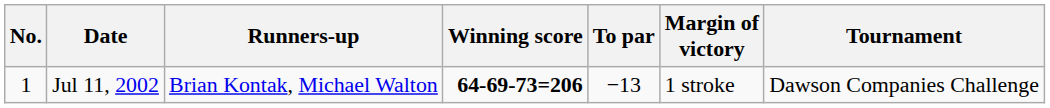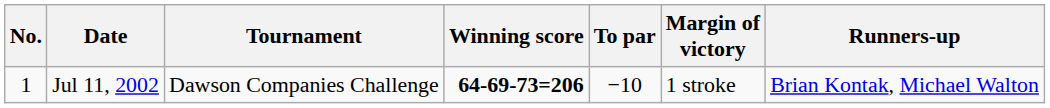 <table class="wikitable" style="font-size:95%;">
 <tr>
 <th>No.</th>
 <th>Date</th>
-<th>Runners-up</th>
+<th>Tournament</th>
 <th>Winning score</th>
 <th>To par</th>
 <th>Margin of<br>victory</th>
-<th>Tournament</th>
+<th>Runners-up</th>
 </tr>
 <tr>
 <td align=center>1</td>
 <td align=right>Jul 11, <a href='#'>2002</a></td>
+<td>Dawson Companies Challenge</td>
+<td align=right><strong>64-69-73=206</strong></td>
+<td align=center>−10</td>
+<td>1 stroke</td>
 <td> <a href='#'>Brian Kontak</a>,  <a href='#'>Michael Walton</a></td>
-<td align=right><strong>64-69-73=206</strong></td>
-<td align=center>−13</td>
-<td>1 stroke</td>
-<td>Dawson Companies Challenge</td>
 </tr>
 </table>
